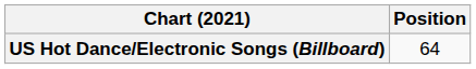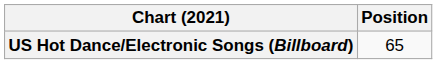 <table class="wikitable plainrowheaders" style="text-align:center">
 <tr>
 <th scope="col">Chart (2021)</th>
 <th scope="col">Position</th>
 </tr>
 <tr>
 <th scope="row">US Hot Dance/Electronic Songs (<em>Billboard</em>)</th>
-<td>64</td>
+<td>65</td>
 </tr>
 </table>
